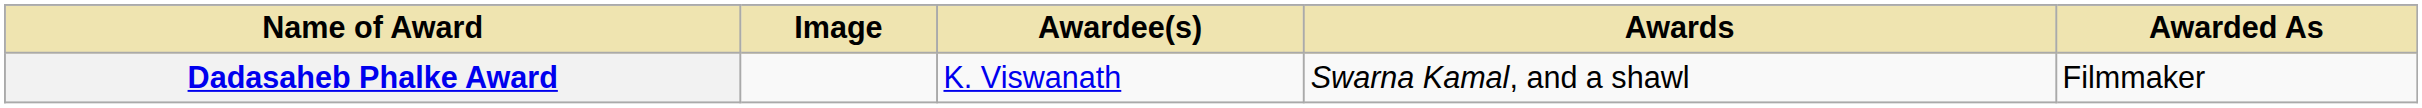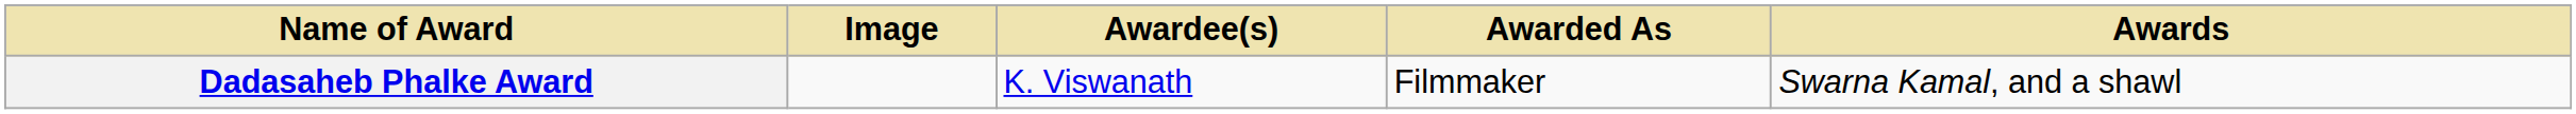 <table class="wikitable plainrowheaders" style="width:100%;">
 <tr>
 <th scope="col" style="background-color:#EFE4B0;">Name of Award</th>
 <th scope="col" style="background-color:#EFE4B0;">Image</th>
 <th scope="col" style="background-color:#EFE4B0;">Awardee(s)</th>
+<th scope="col" style="background-color:#EFE4B0;">Awarded As</th>
 <th scope="col" style="background-color:#EFE4B0;">Awards</th>
-<th scope="col" style="background-color:#EFE4B0;">Awarded As</th>
 </tr>
 <tr>
 <th scope="row"><a href='#'>Dadasaheb Phalke Award</a></th>
 <td></td>
 <td><a href='#'>K. Viswanath</a></td>
+<td>Filmmaker</td>
 <td><em>Swarna Kamal</em>,  and a shawl</td>
-<td>Filmmaker</td>
 </tr>
 </table>
